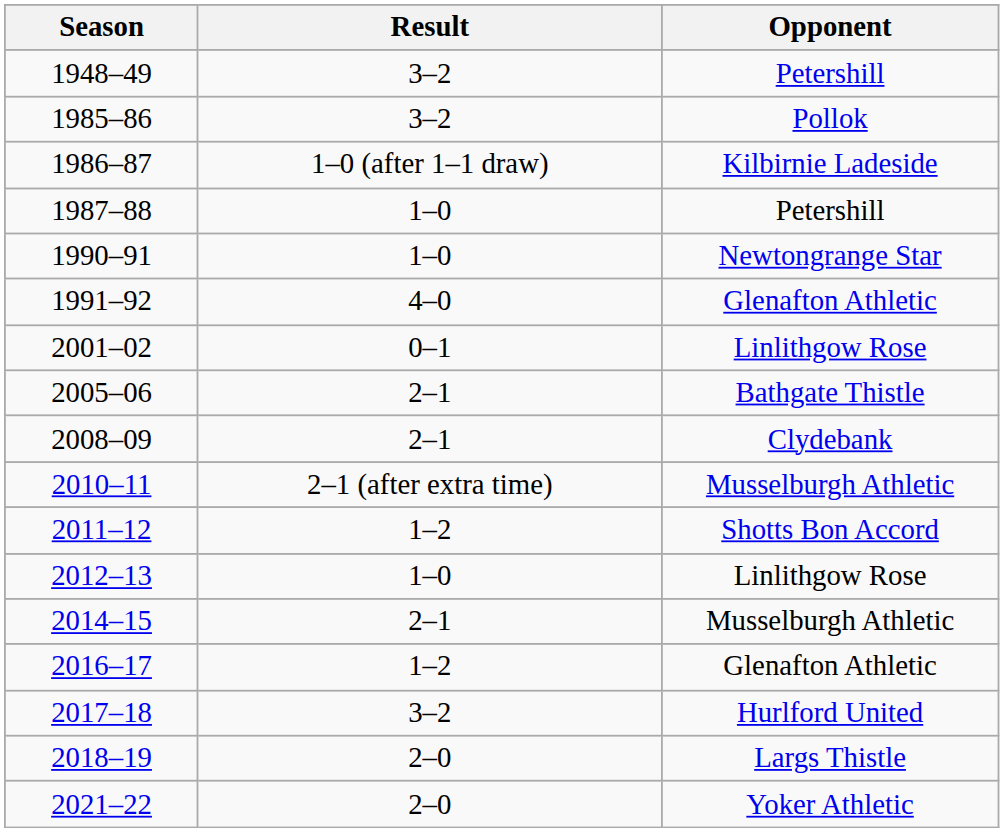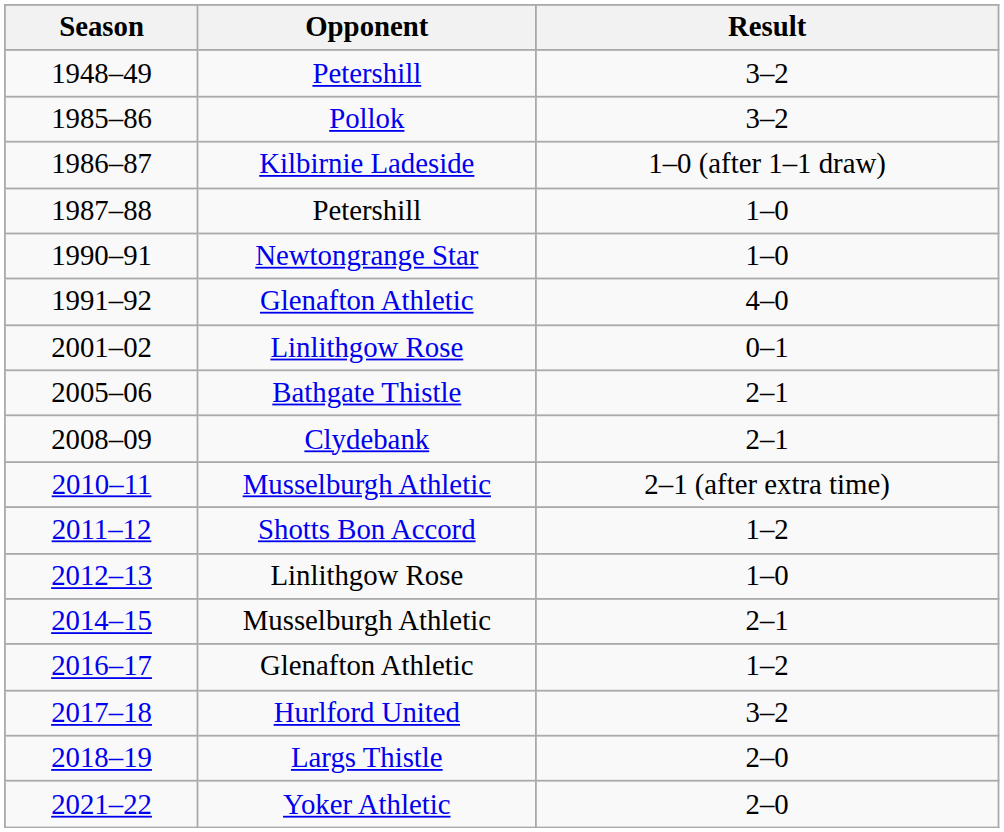 <table class="wikitable" style="text-align: center;">
 <tr>
 <th width=100>Season</th>
+<th width=180>Opponent</th>
 <th width=250>Result</th>
-<th width=180>Opponent</th>
 </tr>
 <tr>
 <td>1948–49</td>
+<td><a href='#'>Petershill</a></td>
 <td>3–2</td>
-<td><a href='#'>Petershill</a></td>
 </tr>
 <tr>
 <td>1985–86</td>
+<td><a href='#'>Pollok</a></td>
 <td>3–2</td>
-<td><a href='#'>Pollok</a></td>
 </tr>
 <tr>
 <td>1986–87</td>
+<td><a href='#'>Kilbirnie Ladeside</a></td>
 <td>1–0 (after 1–1 draw)</td>
-<td><a href='#'>Kilbirnie Ladeside</a></td>
 </tr>
 <tr>
 <td>1987–88</td>
+<td>Petershill</td>
 <td>1–0</td>
-<td>Petershill</td>
 </tr>
 <tr>
 <td>1990–91</td>
+<td><a href='#'>Newtongrange Star</a></td>
 <td>1–0</td>
-<td><a href='#'>Newtongrange Star</a></td>
 </tr>
 <tr>
 <td>1991–92</td>
+<td><a href='#'>Glenafton Athletic</a></td>
 <td>4–0</td>
-<td><a href='#'>Glenafton Athletic</a></td>
 </tr>
 <tr>
 <td>2001–02</td>
+<td><a href='#'>Linlithgow Rose</a></td>
 <td>0–1</td>
-<td><a href='#'>Linlithgow Rose</a></td>
 </tr>
 <tr>
 <td>2005–06</td>
+<td><a href='#'>Bathgate Thistle</a></td>
 <td>2–1</td>
-<td><a href='#'>Bathgate Thistle</a></td>
 </tr>
 <tr>
 <td>2008–09</td>
+<td><a href='#'>Clydebank</a></td>
 <td>2–1</td>
-<td><a href='#'>Clydebank</a></td>
 </tr>
 <tr>
 <td><a href='#'>2010–11</a></td>
+<td><a href='#'>Musselburgh Athletic</a></td>
 <td>2–1 (after extra time)</td>
-<td><a href='#'>Musselburgh Athletic</a></td>
 </tr>
 <tr>
 <td><a href='#'>2011–12</a></td>
+<td><a href='#'>Shotts Bon Accord</a></td>
 <td>1–2</td>
-<td><a href='#'>Shotts Bon Accord</a></td>
 </tr>
 <tr>
 <td><a href='#'>2012–13</a></td>
+<td>Linlithgow Rose</td>
 <td>1–0</td>
-<td>Linlithgow Rose</td>
 </tr>
 <tr>
 <td><a href='#'>2014–15</a></td>
+<td>Musselburgh Athletic</td>
 <td>2–1</td>
-<td>Musselburgh Athletic</td>
 </tr>
 <tr>
 <td><a href='#'>2016–17</a></td>
+<td>Glenafton Athletic</td>
 <td>1–2</td>
-<td>Glenafton Athletic</td>
 </tr>
 <tr>
 <td><a href='#'>2017–18</a></td>
+<td><a href='#'>Hurlford United</a></td>
 <td>3–2</td>
-<td><a href='#'>Hurlford United</a></td>
 </tr>
 <tr>
 <td><a href='#'>2018–19</a></td>
+<td><a href='#'>Largs Thistle</a></td>
 <td>2–0</td>
-<td><a href='#'>Largs Thistle</a></td>
 </tr>
 <tr>
 <td><a href='#'>2021–22</a></td>
+<td><a href='#'>Yoker Athletic</a></td>
 <td>2–0</td>
-<td><a href='#'>Yoker Athletic</a></td>
 </tr>
 </table>
